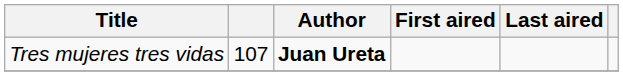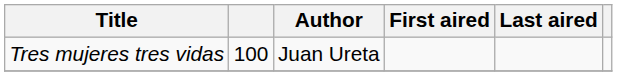 <table class="wikitable sortable">
 <tr>
 <th>Title</th>
 <th></th>
 <th>Author</th>
 <th>First aired</th>
 <th>Last aired</th>
 <th></th>
 </tr>
 <tr>
 <td><em>Tres mujeres tres vidas</em></td>
-<td>107</td>
-<td><strong>Juan Ureta</strong></td>
+<td>100</td>
+<td>Juan Ureta</td>
 <td></td>
 <td></td>
 <td></td>
 </tr>
 <tr>
 </tr>
 </table>
